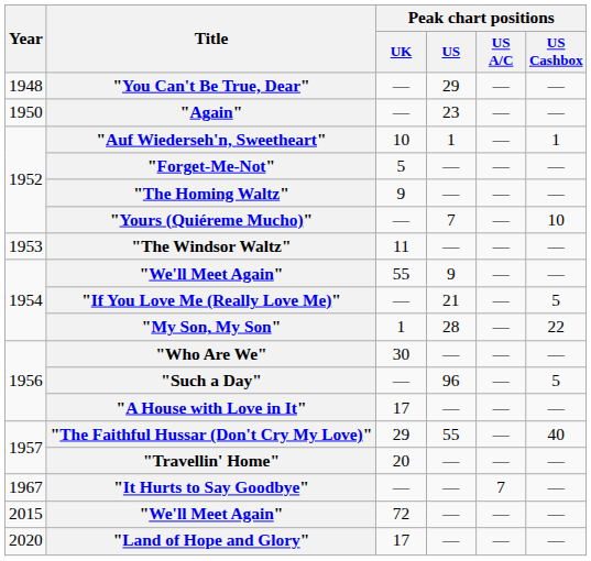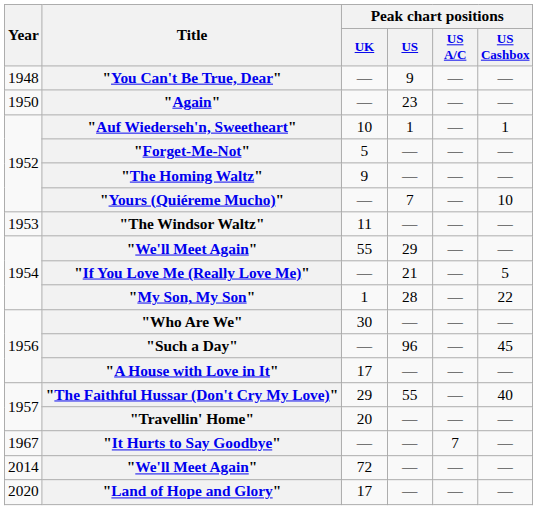 <table class="wikitable plainrowheaders" style="text-align:center;">
 <tr>
 <th scope="col" rowspan="2">Year</th>
 <th scope="col" rowspan="2">Title</th>
 <th scope="col" colspan="4">Peak chart positions</th>
 </tr>
 <tr>
 <th scope="col" style="width:3em; font-size:85%;"><a href='#'>UK</a></th>
 <th scope="col" style="width:3em; font-size:85%;"><a href='#'>US</a></th>
 <th scope="col" style="width:3em; font-size:85%;"><a href='#'>US<br>A/C</a></th>
 <th scope="col" style="width:3em; font-size:85%;"><a href='#'>US<br>Cashbox</a></th>
 </tr>
 <tr>
 <td>1948</td>
 <th scope="row">"<a href='#'>You Can't Be True, Dear</a>"</th>
 <td>—</td>
-<td>29</td>
+<td>9</td>
 <td>—</td>
 <td>—</td>
 </tr>
 <tr>
 <td>1950</td>
 <th scope="row">"<a href='#'>Again</a>"</th>
 <td>—</td>
 <td>23</td>
 <td>—</td>
 <td>—</td>
 </tr>
 <tr>
 <td rowspan="4">1952</td>
 <th scope="row">"<a href='#'>Auf Wiederseh'n, Sweetheart</a>"</th>
 <td>10</td>
 <td>1</td>
 <td>—</td>
 <td>1</td>
 </tr>
 <tr>
 <th scope="row">"<a href='#'>Forget-Me-Not</a>"</th>
 <td>5</td>
 <td>—</td>
 <td>—</td>
 <td>—</td>
 </tr>
 <tr>
 <th scope="row">"<a href='#'>The Homing Waltz</a>"</th>
 <td>9</td>
 <td>—</td>
 <td>—</td>
 <td>—</td>
 </tr>
 <tr>
 <th scope="row">"<a href='#'>Yours (Quiéreme Mucho)</a>"</th>
 <td>—</td>
 <td>7</td>
 <td>—</td>
 <td>10</td>
 </tr>
 <tr>
 <td>1953</td>
 <th scope="row">"The Windsor Waltz"</th>
 <td>11</td>
 <td>—</td>
 <td>—</td>
 <td>—</td>
 </tr>
 <tr>
 <td rowspan="3">1954</td>
 <th scope="row">"<a href='#'>We'll Meet Again</a>"</th>
 <td>55</td>
-<td>9</td>
+<td>29</td>
 <td>—</td>
 <td>—</td>
 </tr>
 <tr>
 <th scope="row">"<a href='#'>If You Love Me (Really Love Me)</a>"</th>
 <td>—</td>
 <td>21</td>
 <td>—</td>
 <td>5</td>
 </tr>
 <tr>
 <th scope="row">"<a href='#'>My Son, My Son</a>"</th>
 <td>1</td>
 <td>28</td>
 <td>—</td>
 <td>22</td>
 </tr>
 <tr>
 <td rowspan="3">1956</td>
 <th scope="row">"Who Are We"</th>
 <td>30</td>
 <td>—</td>
 <td>—</td>
 <td>—</td>
 </tr>
 <tr>
 <th scope="row">"Such a Day"</th>
 <td>—</td>
 <td>96</td>
 <td>—</td>
-<td>5</td>
+<td>45</td>
 </tr>
 <tr>
 <th scope="row">"<a href='#'>A House with Love in It</a>"</th>
 <td>17</td>
 <td>—</td>
 <td>—</td>
 <td>—</td>
 </tr>
 <tr>
 <td rowspan="2">1957</td>
 <th scope="row">"<a href='#'>The Faithful Hussar (Don't Cry My Love)</a>"</th>
 <td>29</td>
 <td>55</td>
 <td>—</td>
 <td>40</td>
 </tr>
 <tr>
 <th scope="row">"Travellin' Home"</th>
 <td>20</td>
 <td>—</td>
 <td>—</td>
 <td>—</td>
 </tr>
 <tr>
 <td>1967</td>
 <th scope="row">"<a href='#'>It Hurts to Say Goodbye</a>"</th>
 <td>—</td>
 <td>—</td>
 <td>7</td>
 <td>—</td>
 </tr>
 <tr>
-<td>2015</td>
+<td>2014</td>
 <th scope="row">"<a href='#'>We'll Meet Again</a>" </th>
 <td>72</td>
 <td>—</td>
 <td>—</td>
 <td>—</td>
 </tr>
 <tr>
 <td>2020</td>
 <th scope="row">"<a href='#'>Land of Hope and Glory</a>"</th>
 <td>17</td>
 <td>—</td>
 <td>—</td>
 <td>—</td>
 </tr>
 </table>
